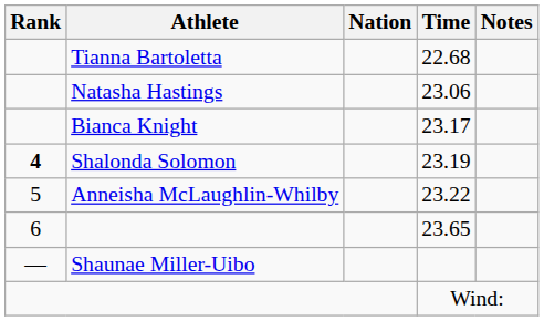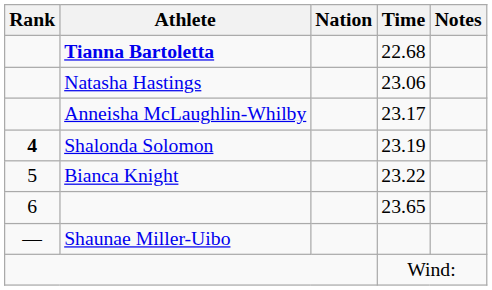 <table class="wikitable mw-datatable sortable" style="text-align:center;">
 <tr>
 <th>Rank</th>
 <th>Athlete</th>
 <th>Nation</th>
 <th>Time</th>
 <th>Notes</th>
 </tr>
 <tr>
 <td></td>
-<td align=left><a href='#'>Tianna Bartoletta</a></td>
+<td align=left><strong><a href='#'>Tianna Bartoletta</a></strong></td>
 <td align=left></td>
 <td>22.68</td>
 <td></td>
 </tr>
 <tr>
 <td></td>
 <td align=left><a href='#'>Natasha Hastings</a></td>
 <td align=left></td>
 <td>23.06</td>
 <td></td>
 </tr>
 <tr>
 <td></td>
-<td align=left><a href='#'>Bianca Knight</a></td>
+<td align=left><a href='#'>Anneisha McLaughlin-Whilby</a></td>
 <td align=left></td>
 <td>23.17</td>
 <td></td>
 </tr>
 <tr>
 <td><strong>4</strong></td>
 <td align=left><a href='#'>Shalonda Solomon</a></td>
 <td align=left></td>
 <td>23.19</td>
 <td></td>
 </tr>
 <tr>
 <td>5</td>
-<td align=left><a href='#'>Anneisha McLaughlin-Whilby</a></td>
+<td align=left><a href='#'>Bianca Knight</a></td>
 <td align=left></td>
 <td>23.22</td>
 <td></td>
 </tr>
 <tr>
 <td>6</td>
 <td align=left><a href='#'></a></td>
 <td align=left></td>
 <td>23.65</td>
 <td></td>
 </tr>
 <tr>
 <td>—</td>
 <td align=left><a href='#'>Shaunae Miller-Uibo</a></td>
 <td align=left></td>
 <td></td>
 <td></td>
 </tr>
 <tr class="sortbottom">
 <td colspan=3></td>
 <td colspan=2>Wind: </td>
 </tr>
 </table>
